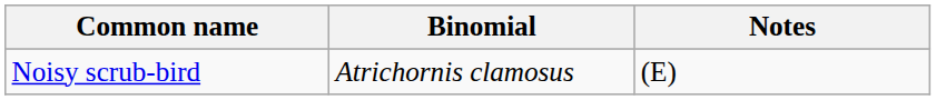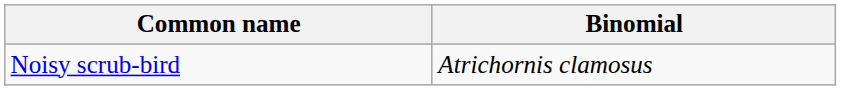 <table style="width:60%;" class="wikitable">
 <tr>
 <th width=35%>Common name</th>
 <th width=33%>Binomial</th>
-<th width=32%>Notes</th>
 </tr>
 <tr>
 <td><a href='#'>Noisy scrub-bird</a></td>
 <td><em>Atrichornis clamosus</em></td>
-<td>(E)</td>
 </tr>
 </table>
